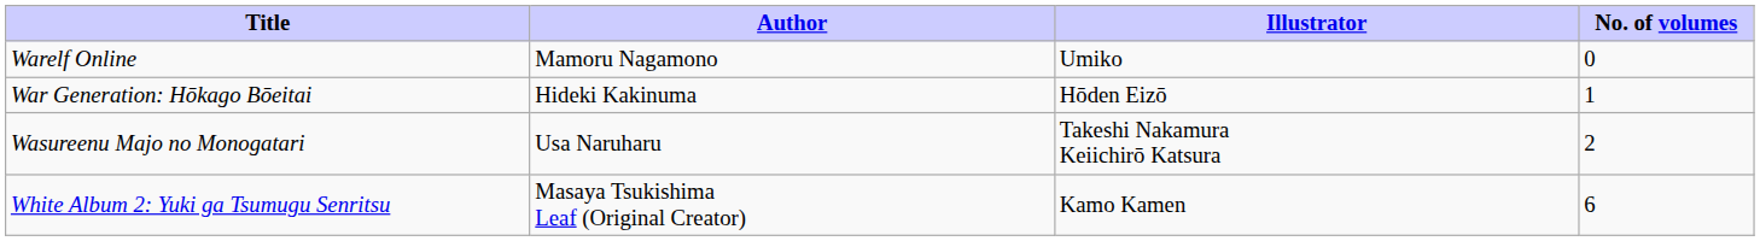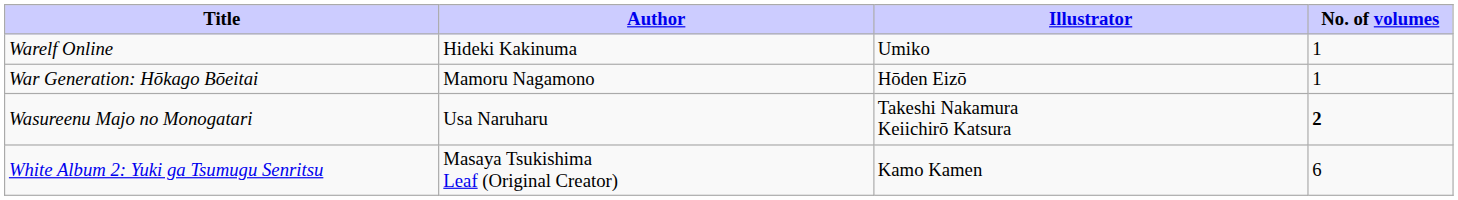 <table class="wikitable" style="width: 98%;">
 <tr>
 <th width=30% style="background:#ccf;">Title</th>
 <th width=30% style="background:#ccf;"><a href='#'>Author</a></th>
 <th width=30% style="background:#ccf;"><a href='#'>Illustrator</a></th>
 <th width=10% style="background:#ccf;">No. of <a href='#'>volumes</a></th>
 </tr>
 <tr>
 <td><em>Warelf Online</em></td>
-<td>Mamoru Nagamono</td>
+<td>Hideki Kakinuma</td>
 <td>Umiko</td>
-<td>0</td>
+<td>1</td>
 </tr>
 <tr>
 <td><em>War Generation: Hōkago Bōeitai</em></td>
-<td>Hideki Kakinuma</td>
+<td>Mamoru Nagamono</td>
 <td>Hōden Eizō</td>
 <td>1</td>
 </tr>
 <tr>
 <td><em>Wasureenu Majo no Monogatari</em></td>
 <td>Usa Naruharu</td>
 <td>Takeshi Nakamura<br>Keiichirō Katsura</td>
-<td>2</td>
+<td><strong>2</strong></td>
 </tr>
 <tr>
 <td><em><a href='#'>White Album 2: Yuki ga Tsumugu Senritsu</a></em></td>
 <td>Masaya Tsukishima<br><a href='#'>Leaf</a> (Original Creator)</td>
 <td>Kamo Kamen</td>
 <td>6</td>
 </tr>
 </table>
